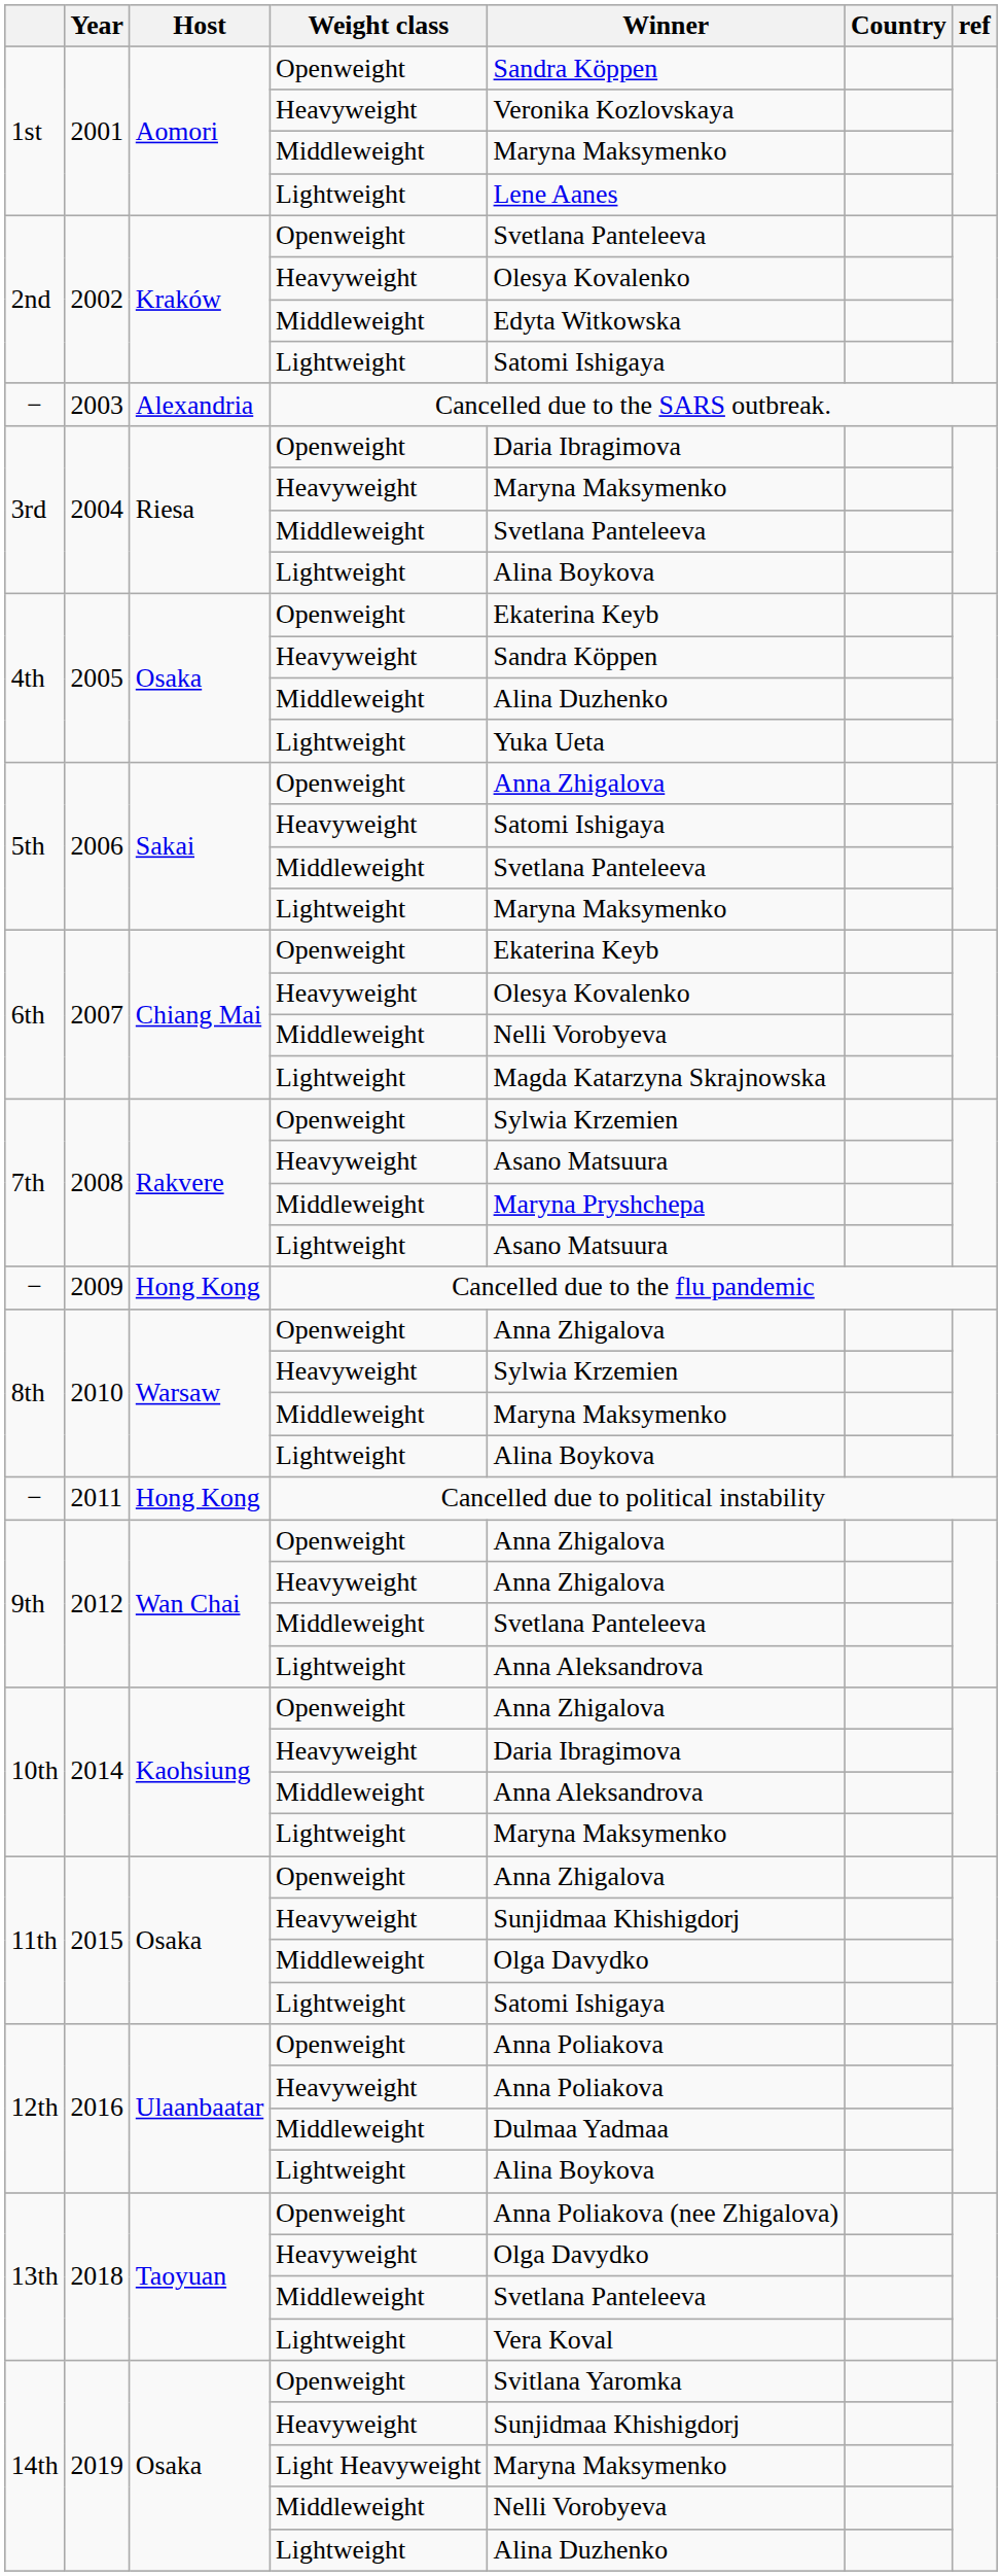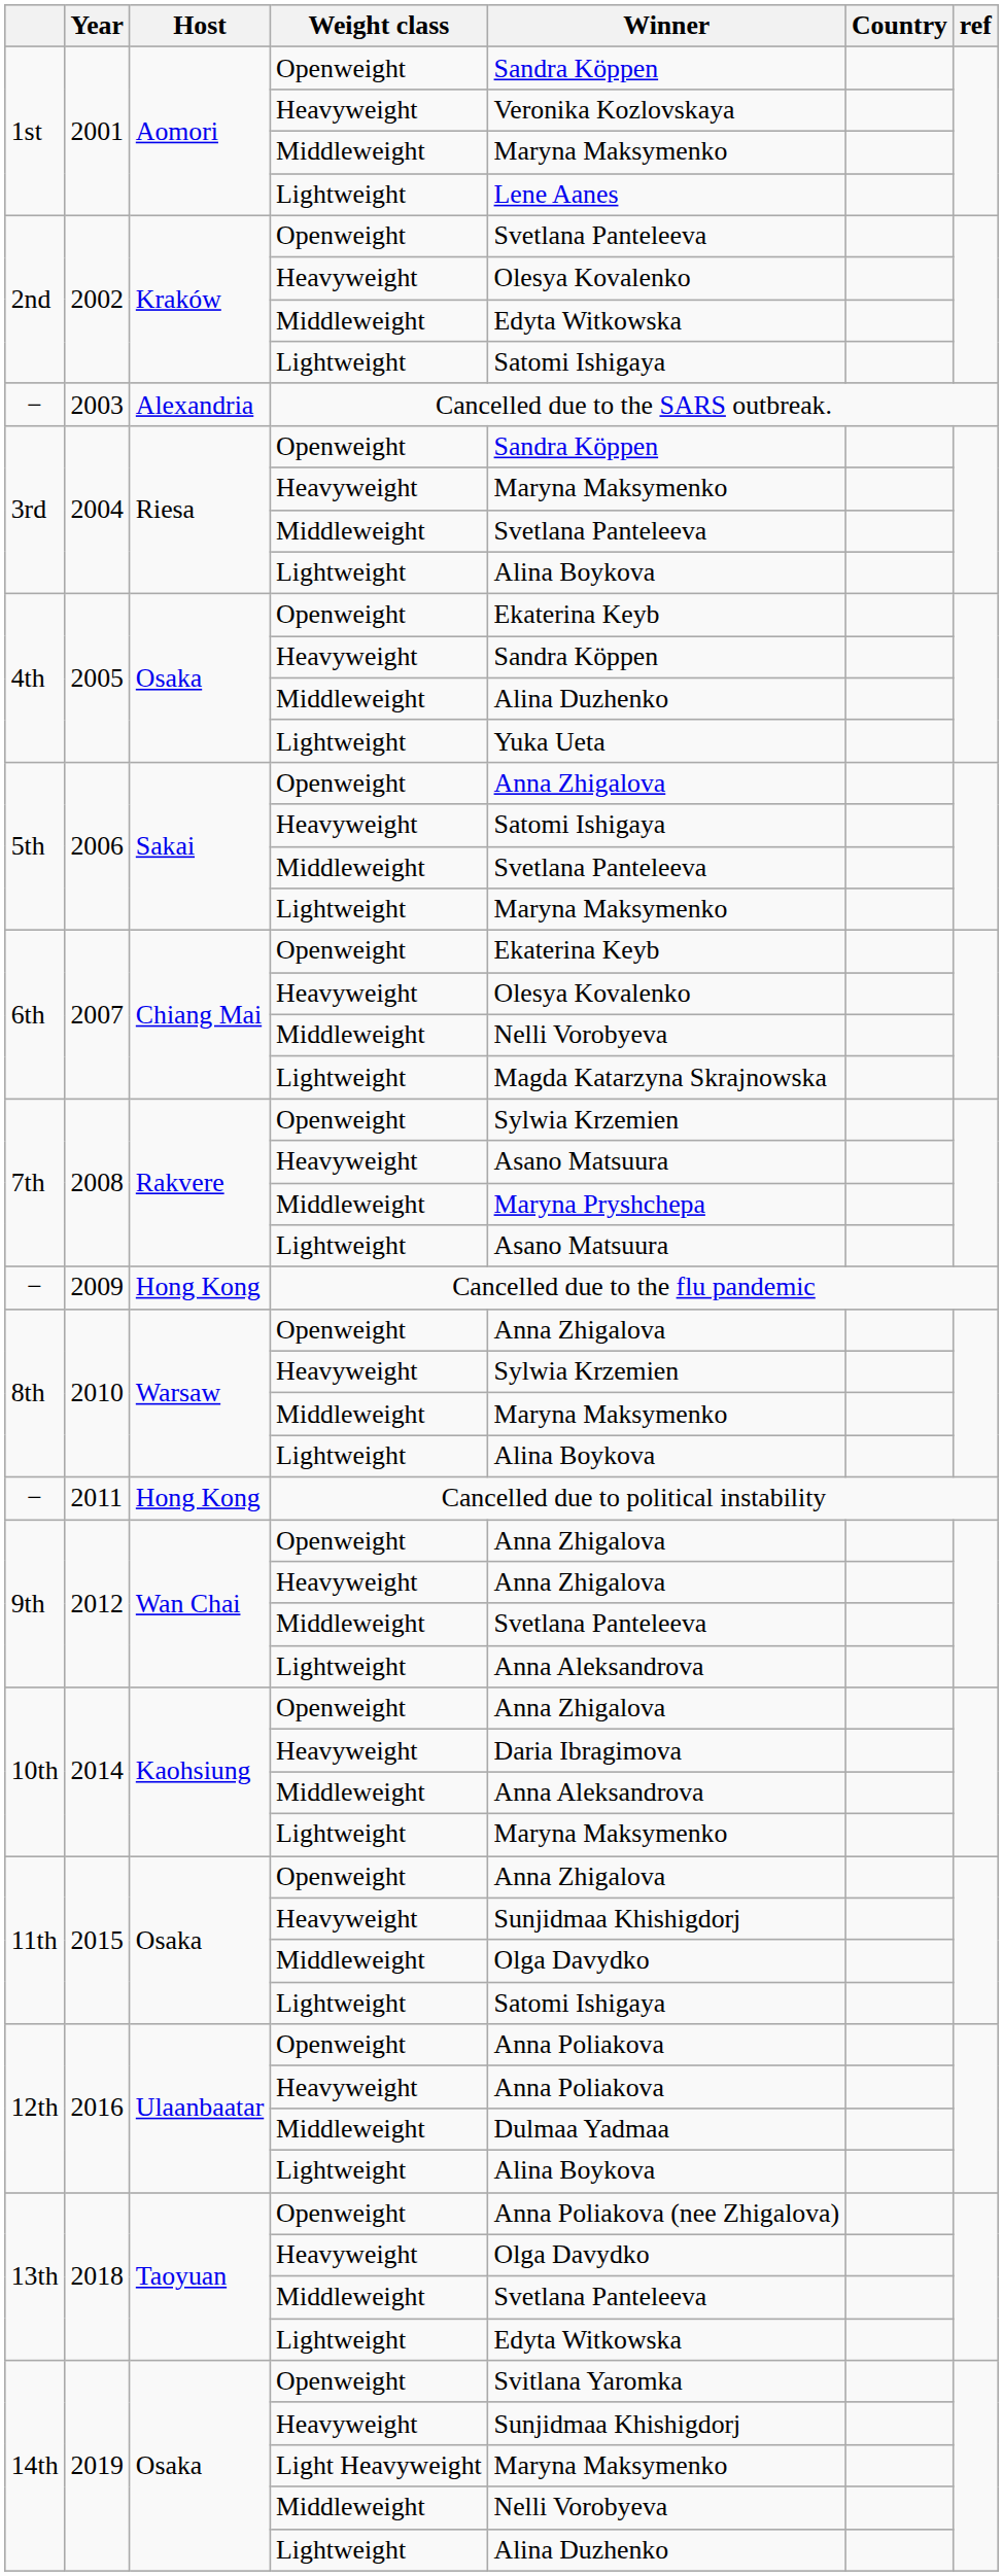 <table class="wikitable">
 <tr>
 <th> </th>
 <th>Year</th>
 <th>Host</th>
 <th>Weight class</th>
 <th>Winner</th>
 <th>Country</th>
 <th>ref</th>
 </tr>
 <tr>
 <td rowspan="4">1st</td>
 <td rowspan="4">2001</td>
 <td rowspan="4"> <a href='#'>Aomori</a></td>
 <td>Openweight</td>
 <td><a href='#'>Sandra Köppen</a></td>
 <td></td>
 <td rowspan="4"></td>
 </tr>
 <tr>
 <td>Heavyweight</td>
 <td>Veronika Kozlovskaya</td>
 <td></td>
 </tr>
 <tr>
 <td>Middleweight</td>
 <td>Maryna Maksymenko</td>
 <td></td>
 </tr>
 <tr>
 <td>Lightweight</td>
 <td><a href='#'>Lene Aanes</a></td>
 <td></td>
 </tr>
 <tr>
 <td rowspan="4">2nd</td>
 <td rowspan="4">2002</td>
 <td rowspan="4"> <a href='#'>Kraków</a></td>
 <td>Openweight</td>
 <td>Svetlana Panteleeva</td>
 <td></td>
 <td rowspan="4"></td>
 </tr>
 <tr>
 <td>Heavyweight</td>
 <td>Olesya Kovalenko</td>
 <td></td>
 </tr>
 <tr>
 <td>Middleweight</td>
 <td>Edyta Witkowska</td>
 <td></td>
 </tr>
 <tr>
 <td>Lightweight</td>
 <td>Satomi Ishigaya</td>
 <td></td>
 </tr>
 <tr>
 <td align="center">−</td>
 <td>2003</td>
 <td> <a href='#'>Alexandria</a></td>
 <td colspan="5" align="center">Cancelled due to the <a href='#'>SARS</a> outbreak.</td>
 </tr>
 <tr>
 <td rowspan="4">3rd</td>
 <td rowspan="4">2004</td>
 <td rowspan="4"> Riesa</td>
 <td>Openweight</td>
-<td>Daria Ibragimova</td>
+<td><a href='#'>Sandra Köppen</a></td>
 <td></td>
 <td rowspan="4"></td>
 </tr>
 <tr>
 <td>Heavyweight</td>
 <td>Maryna Maksymenko</td>
 <td></td>
 </tr>
 <tr>
 <td>Middleweight</td>
 <td>Svetlana Panteleeva</td>
 <td></td>
 </tr>
 <tr>
 <td>Lightweight</td>
 <td>Alina Boykova</td>
 <td></td>
 </tr>
 <tr>
 <td rowspan="4">4th</td>
 <td rowspan="4">2005</td>
 <td rowspan="4"> <a href='#'>Osaka</a></td>
 <td>Openweight</td>
 <td>Ekaterina Keyb</td>
 <td></td>
 <td rowspan="4"></td>
 </tr>
 <tr>
 <td>Heavyweight</td>
 <td>Sandra Köppen</td>
 <td></td>
 </tr>
 <tr>
 <td>Middleweight</td>
 <td>Alina Duzhenko</td>
 <td></td>
 </tr>
 <tr>
 <td>Lightweight</td>
 <td>Yuka Ueta</td>
 <td></td>
 </tr>
 <tr>
 <td rowspan="4">5th</td>
 <td rowspan="4">2006</td>
 <td rowspan="4"> <a href='#'>Sakai</a></td>
 <td>Openweight</td>
 <td><a href='#'>Anna Zhigalova</a></td>
 <td></td>
 <td rowspan="4"></td>
 </tr>
 <tr>
 <td>Heavyweight</td>
 <td>Satomi Ishigaya</td>
 <td></td>
 </tr>
 <tr>
 <td>Middleweight</td>
 <td>Svetlana Panteleeva</td>
 <td></td>
 </tr>
 <tr>
 <td>Lightweight</td>
 <td>Maryna Maksymenko</td>
 <td></td>
 </tr>
 <tr>
 <td rowspan="4">6th</td>
 <td rowspan="4">2007</td>
 <td rowspan="4"> <a href='#'>Chiang Mai</a></td>
 <td>Openweight</td>
 <td>Ekaterina Keyb</td>
 <td></td>
 <td rowspan="4"></td>
 </tr>
 <tr>
 <td>Heavyweight</td>
 <td>Olesya Kovalenko</td>
 <td></td>
 </tr>
 <tr>
 <td>Middleweight</td>
 <td>Nelli Vorobyeva</td>
 <td></td>
 </tr>
 <tr>
 <td>Lightweight</td>
 <td>Magda Katarzyna Skrajnowska</td>
 <td></td>
 </tr>
 <tr>
 <td rowspan="4">7th</td>
 <td rowspan="4">2008</td>
 <td rowspan="4"> <a href='#'>Rakvere</a></td>
 <td>Openweight</td>
 <td>Sylwia Krzemien</td>
 <td></td>
 <td rowspan="4"></td>
 </tr>
 <tr>
 <td>Heavyweight</td>
 <td>Asano Matsuura</td>
 <td></td>
 </tr>
 <tr>
 <td>Middleweight</td>
 <td><a href='#'>Maryna Pryshchepa</a></td>
 <td></td>
 </tr>
 <tr>
 <td>Lightweight</td>
 <td>Asano Matsuura</td>
 <td></td>
 </tr>
 <tr>
 <td align="center">−</td>
 <td>2009</td>
 <td><a href='#'>Hong Kong</a></td>
 <td colspan="5" align="center">Cancelled due to the <a href='#'>flu pandemic</a></td>
 </tr>
 <tr>
 <td rowspan="4">8th</td>
 <td rowspan="4">2010</td>
 <td rowspan="4"> <a href='#'>Warsaw</a></td>
 <td>Openweight</td>
 <td>Anna Zhigalova</td>
 <td></td>
 <td rowspan="4"></td>
 </tr>
 <tr>
 <td>Heavyweight</td>
 <td>Sylwia Krzemien</td>
 <td></td>
 </tr>
 <tr>
 <td>Middleweight</td>
 <td>Maryna Maksymenko</td>
 <td></td>
 </tr>
 <tr>
 <td>Lightweight</td>
 <td>Alina Boykova</td>
 <td></td>
 </tr>
 <tr>
 <td align="center">−</td>
 <td>2011</td>
 <td><a href='#'>Hong Kong</a></td>
 <td colspan="5" align="center">Cancelled due to political instability</td>
 </tr>
 <tr>
 <td rowspan="4">9th</td>
 <td rowspan="4">2012</td>
 <td rowspan="4"> <a href='#'>Wan Chai</a></td>
 <td>Openweight</td>
 <td>Anna Zhigalova</td>
 <td></td>
 <td rowspan="4"></td>
 </tr>
 <tr>
 <td>Heavyweight</td>
 <td>Anna Zhigalova</td>
 <td></td>
 </tr>
 <tr>
 <td>Middleweight</td>
 <td>Svetlana Panteleeva</td>
 <td></td>
 </tr>
 <tr>
 <td>Lightweight</td>
 <td>Anna Aleksandrova</td>
 <td></td>
 </tr>
 <tr>
 <td rowspan="4">10th</td>
 <td rowspan="4">2014</td>
 <td rowspan="4"> <a href='#'>Kaohsiung</a></td>
 <td>Openweight</td>
 <td>Anna Zhigalova</td>
 <td></td>
 <td rowspan="4"></td>
 </tr>
 <tr>
 <td>Heavyweight</td>
 <td>Daria Ibragimova</td>
 <td></td>
 </tr>
 <tr>
 <td>Middleweight</td>
 <td>Anna Aleksandrova</td>
 <td></td>
 </tr>
 <tr>
 <td>Lightweight</td>
 <td>Maryna Maksymenko</td>
 <td></td>
 </tr>
 <tr>
 <td rowspan="4">11th</td>
 <td rowspan="4">2015</td>
 <td rowspan="4"> Osaka</td>
 <td>Openweight</td>
 <td>Anna Zhigalova</td>
 <td></td>
 <td rowspan="4"></td>
 </tr>
 <tr>
 <td>Heavyweight</td>
 <td>Sunjidmaa Khishigdorj</td>
 <td></td>
 </tr>
 <tr>
 <td>Middleweight</td>
 <td>Olga Davydko</td>
 <td></td>
 </tr>
 <tr>
 <td>Lightweight</td>
 <td>Satomi Ishigaya</td>
 <td></td>
 </tr>
 <tr>
 <td rowspan="4">12th</td>
 <td rowspan="4">2016</td>
 <td rowspan="4"> <a href='#'>Ulaanbaatar</a></td>
 <td>Openweight</td>
 <td>Anna Poliakova</td>
 <td></td>
 <td rowspan="4"></td>
 </tr>
 <tr>
 <td>Heavyweight</td>
 <td>Anna Poliakova</td>
 <td></td>
 </tr>
 <tr>
 <td>Middleweight</td>
 <td>Dulmaa Yadmaa</td>
 <td></td>
 </tr>
 <tr>
 <td>Lightweight</td>
 <td>Alina Boykova</td>
 <td></td>
 </tr>
 <tr>
 <td rowspan="4">13th</td>
 <td rowspan="4">2018</td>
 <td rowspan="4"> <a href='#'>Taoyuan</a></td>
 <td>Openweight</td>
 <td>Anna Poliakova (nee Zhigalova)</td>
 <td></td>
 <td rowspan="4"></td>
 </tr>
 <tr>
 <td>Heavyweight</td>
 <td>Olga Davydko</td>
 <td></td>
 </tr>
 <tr>
 <td>Middleweight</td>
 <td>Svetlana Panteleeva</td>
 <td></td>
 </tr>
 <tr>
 <td>Lightweight</td>
-<td>Vera Koval</td>
+<td>Edyta Witkowska</td>
 <td></td>
 </tr>
 <tr>
 <td rowspan="5">14th</td>
 <td rowspan="5">2019</td>
 <td rowspan="5"> Osaka</td>
 <td>Openweight</td>
 <td>Svitlana Yaromka</td>
 <td></td>
 <td rowspan="5"></td>
 </tr>
 <tr>
 <td>Heavyweight</td>
 <td>Sunjidmaa Khishigdorj</td>
 <td></td>
 </tr>
 <tr>
 <td>Light Heavyweight</td>
 <td>Maryna Maksymenko</td>
 <td></td>
 </tr>
 <tr>
 <td>Middleweight</td>
 <td>Nelli Vorobyeva</td>
 <td></td>
 </tr>
 <tr>
 <td>Lightweight</td>
 <td>Alina Duzhenko</td>
 <td></td>
 </tr>
 </table>
